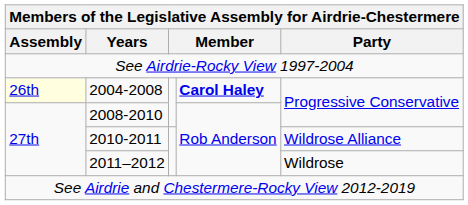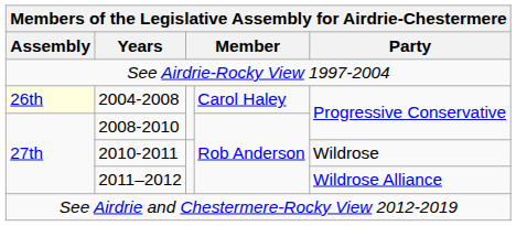 <table class="wikitable" align=right>
 <tr>
 <th colspan=5>Members of the Legislative Assembly for Airdrie-Chestermere</th>
 </tr>
 <tr>
 <th>Assembly</th>
 <th>Years</th>
 <th colspan="2">Member</th>
 <th>Party</th>
 </tr>
 <tr>
 <td align="center" colspan=5><em>See <a href='#'>Airdrie-Rocky View</a> 1997-2004</em></td>
 </tr>
 <tr>
 <td style="background: lightyellow;"><a href='#'>26th</a></td>
 <td>2004-2008</td>
 <td rowspan=2 ></td>
-<td><strong><a href='#'>Carol Haley</a></strong></td>
+<td><a href='#'>Carol Haley</a></td>
 <td rowspan=2><a href='#'>Progressive Conservative</a></td>
 </tr>
 <tr>
 <td rowspan=3><a href='#'>27th</a></td>
 <td>2008-2010</td>
 <td rowspan=3><a href='#'>Rob Anderson</a></td>
 </tr>
 <tr>
 <td>2010-2011</td>
 <td rowspan=2 ></td>
-<td><a href='#'>Wildrose Alliance</a></td>
+<td>Wildrose</td>
 </tr>
 <tr>
 <td>2011–2012</td>
-<td>Wildrose</td>
+<td><a href='#'>Wildrose Alliance</a></td>
 </tr>
 <tr>
 <td colspan=5 align=center><em>See <a href='#'>Airdrie</a> and <a href='#'>Chestermere-Rocky View</a> 2012-2019</em></td>
 </tr>
 </table>
